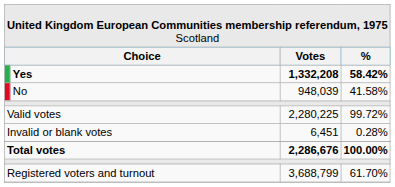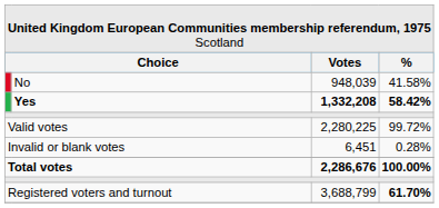 <table class="wikitable" style="text-align:right; font-size:100%;">
 <tr>
 <td colspan="4" bgcolor="#E9E9E9" align="center"><br><strong>United Kingdom European Communities membership referendum, 1975</strong> <br>Scotland</td>
 </tr>
 <tr bgcolor="#09a8ff" align="center">
 <th align="left" colspan="2" width="250">Choice</th>
 <th width="80">Votes</th>
 <th width="50">%</th>
 </tr>
 <tr>
+<td width="1" bgcolor="#DF0A24"></td>
+<td align="left">No</td>
+<td>948,039</td>
+<td>41.58%</td>
+</tr>
+<tr>
 <td bgcolor="#24B14C"></td>
 <td align="left"><strong>Yes</strong></td>
 <td><strong>1,332,208</strong></td>
 <td><strong>58.42%</strong></td>
-</tr>
-<tr>
-<td width="1" bgcolor="#DF0A24"></td>
-<td align="left">No</td>
-<td>948,039</td>
-<td>41.58%</td>
 </tr>
 <tr>
 <td colspan="4" bgcolor="#E9E9E9"></td>
 </tr>
 <tr>
 <td align="left" colspan="2">Valid votes</td>
 <td>2,280,225</td>
 <td>99.72%</td>
 </tr>
 <tr>
 <td align="left" colspan="2">Invalid or blank votes</td>
 <td>6,451</td>
 <td>0.28%</td>
 </tr>
 <tr style="font-weight:bold;">
 </tr>
 <tr>
 <td align="left" colspan="2"><strong>Total votes</strong></td>
 <td><strong>2,286,676</strong></td>
 <td><strong>100.00%</strong></td>
 </tr>
 <tr>
 <td colspan="4" bgcolor="#E9E9E9"></td>
 </tr>
 <tr>
 <td align="left" colspan="2">Registered voters and turnout</td>
 <td>3,688,799</td>
-<td>61.70%</td>
+<td><strong>61.70%</strong></td>
 </tr>
 <tr>
 </tr>
 </table>
